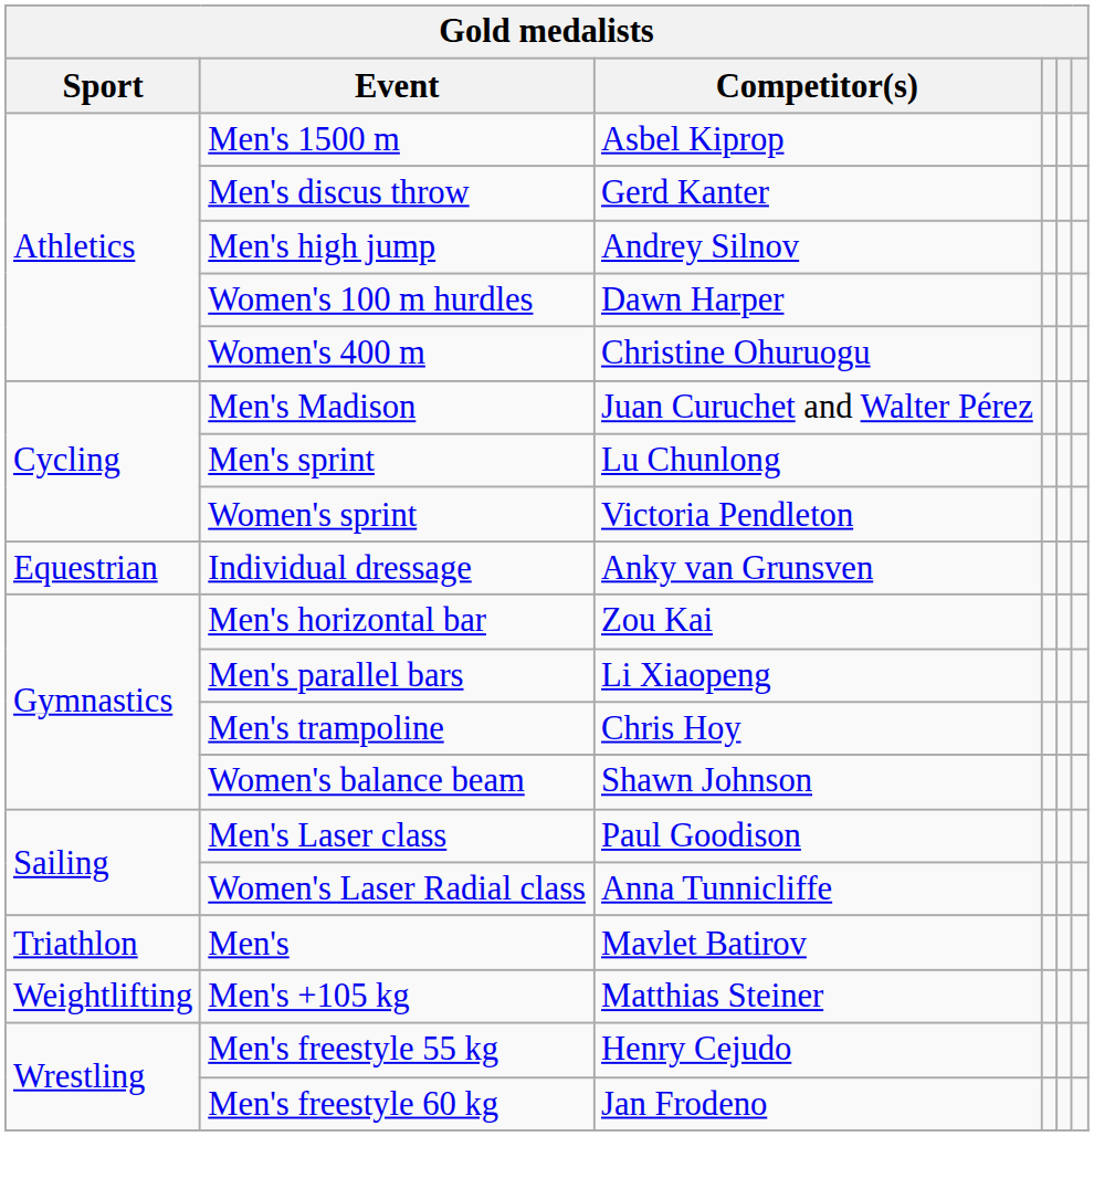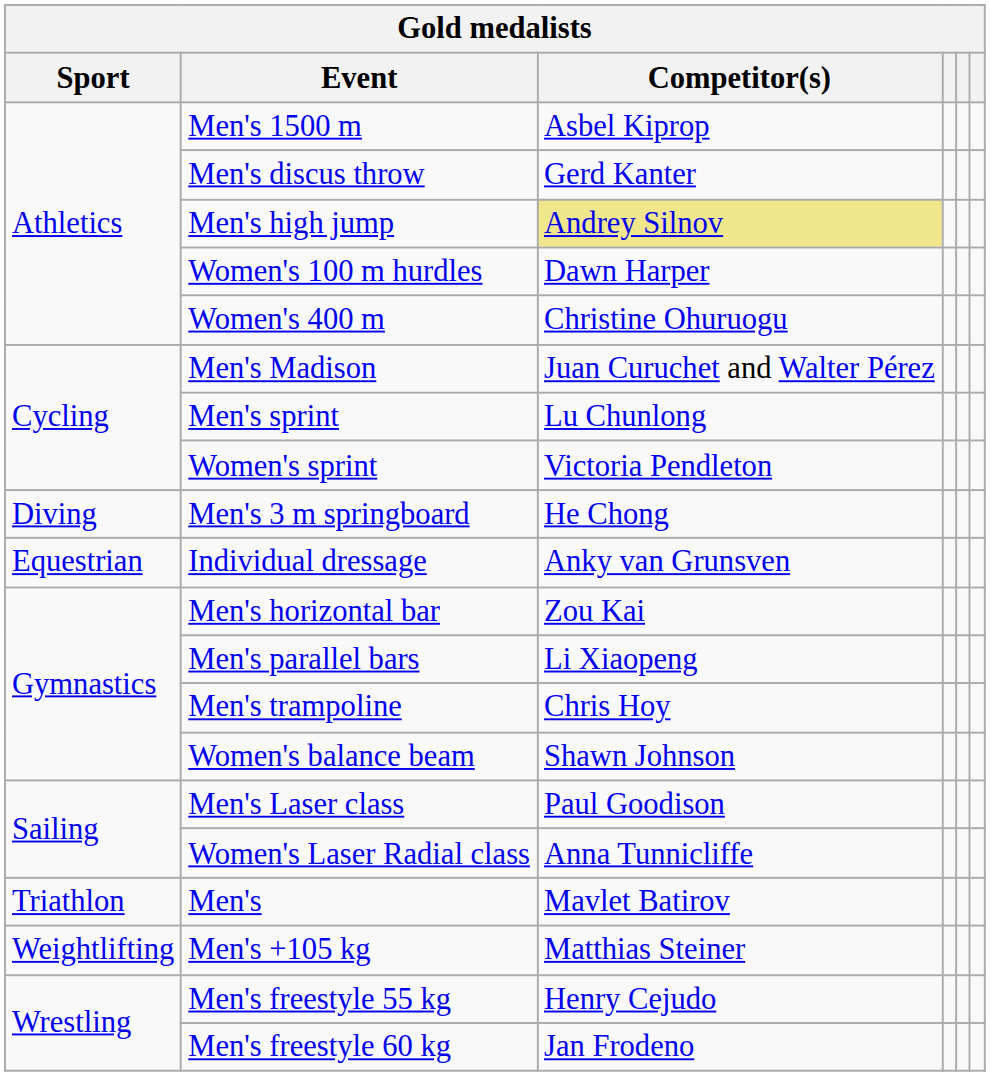 <table class="wikitable">
 <tr>
 <th colspan="6">Gold medalists</th>
 </tr>
 <tr>
 <th>Sport</th>
 <th>Event</th>
 <th>Competitor(s)</th>
 <th></th>
 <th></th>
 <th></th>
 </tr>
 <tr>
 <td rowspan=5><a href='#'>Athletics</a></td>
 <td><a href='#'>Men's 1500 m</a></td>
 <td><a href='#'>Asbel Kiprop</a></td>
 <td></td>
 <td></td>
 <td></td>
 </tr>
 <tr>
 <td><a href='#'>Men's discus throw</a></td>
 <td><a href='#'>Gerd Kanter</a></td>
 <td></td>
 <td></td>
 <td></td>
 </tr>
 <tr>
 <td><a href='#'>Men's high jump</a></td>
-<td><a href='#'>Andrey Silnov</a></td>
+<td style="background: khaki;"><a href='#'>Andrey Silnov</a></td>
 <td></td>
 <td></td>
 <td></td>
 </tr>
 <tr>
 <td><a href='#'>Women's 100 m hurdles</a></td>
 <td><a href='#'>Dawn Harper</a></td>
 <td></td>
 <td></td>
 <td></td>
 </tr>
 <tr>
 <td><a href='#'>Women's 400 m</a></td>
 <td><a href='#'>Christine Ohuruogu</a></td>
 <td></td>
 <td></td>
 <td></td>
 </tr>
 <tr>
 <td rowspan=3><a href='#'>Cycling</a></td>
 <td><a href='#'>Men's Madison</a></td>
 <td><a href='#'>Juan Curuchet</a> and <a href='#'>Walter Pérez</a></td>
 <td></td>
 <td></td>
 <td></td>
 </tr>
 <tr>
 <td><a href='#'>Men's sprint</a></td>
 <td><a href='#'>Lu Chunlong</a></td>
 <td></td>
 <td></td>
 <td></td>
 </tr>
 <tr>
 <td><a href='#'>Women's sprint</a></td>
 <td><a href='#'>Victoria Pendleton</a></td>
+<td></td>
+<td></td>
+<td></td>
+</tr>
+<tr>
+<td><a href='#'>Diving</a></td>
+<td><a href='#'>Men's 3 m springboard</a></td>
+<td><a href='#'>He Chong</a></td>
 <td></td>
 <td></td>
 <td></td>
 </tr>
 <tr>
 <td><a href='#'>Equestrian</a></td>
 <td><a href='#'>Individual dressage</a></td>
 <td><a href='#'>Anky van Grunsven</a></td>
 <td></td>
 <td></td>
 <td></td>
 </tr>
 <tr>
 <td rowspan=4><a href='#'>Gymnastics</a></td>
 <td><a href='#'>Men's horizontal bar</a></td>
 <td><a href='#'>Zou Kai</a></td>
 <td></td>
 <td></td>
 <td></td>
 </tr>
 <tr>
 <td><a href='#'>Men's parallel bars</a></td>
 <td><a href='#'>Li Xiaopeng</a></td>
 <td></td>
 <td></td>
 <td></td>
 </tr>
 <tr>
 <td><a href='#'>Men's trampoline</a></td>
 <td><a href='#'>Chris Hoy</a></td>
 <td></td>
 <td></td>
 <td></td>
 </tr>
 <tr>
 <td><a href='#'>Women's balance beam</a></td>
 <td><a href='#'>Shawn Johnson</a></td>
 <td></td>
 <td></td>
 <td></td>
 </tr>
 <tr>
 <td rowspan=2><a href='#'>Sailing</a></td>
 <td><a href='#'>Men's Laser class</a></td>
 <td><a href='#'>Paul Goodison</a></td>
 <td></td>
 <td></td>
 <td></td>
 </tr>
 <tr>
 <td><a href='#'>Women's Laser Radial class</a></td>
 <td><a href='#'>Anna Tunnicliffe</a></td>
 <td></td>
 <td></td>
 <td></td>
 </tr>
 <tr>
 <td><a href='#'>Triathlon</a></td>
 <td><a href='#'>Men's</a></td>
 <td><a href='#'>Mavlet Batirov</a></td>
 <td></td>
 <td></td>
 <td></td>
 </tr>
 <tr>
 <td><a href='#'>Weightlifting</a></td>
 <td><a href='#'>Men's +105 kg</a></td>
 <td><a href='#'>Matthias Steiner</a></td>
 <td></td>
 <td></td>
 <td></td>
 </tr>
 <tr>
 <td rowspan=2><a href='#'>Wrestling</a></td>
 <td><a href='#'>Men's freestyle 55 kg</a></td>
 <td><a href='#'>Henry Cejudo</a></td>
 <td></td>
 <td></td>
 <td></td>
 </tr>
 <tr>
 <td><a href='#'>Men's freestyle 60 kg</a></td>
 <td><a href='#'>Jan Frodeno</a></td>
 <td></td>
 <td></td>
 <td></td>
 </tr>
 </table>
